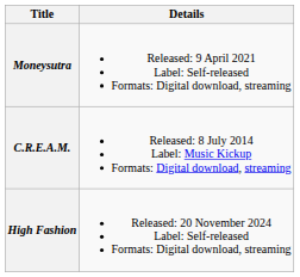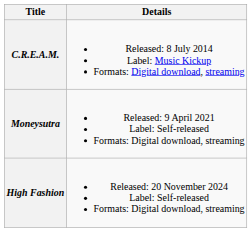 <table class="wikitable plainrowheaders" style="text-align:center;">
 <tr>
 <th scope="col">Title</th>
 <th scope="col">Details</th>
 </tr>
 <tr>
+<th scope="row"><em>C.R.E.A.M.</em></th>
+<td><br><ul><li>Released: 8 July 2014</li><li>Label: <a href='#'>Music Kickup</a></li><li>Formats: <a href='#'>Digital download</a>, <a href='#'>streaming</a></li></ul></td>
+</tr>
+<tr>
 <th scope="row"><em>Moneysutra</em></th>
 <td><br><ul><li>Released: 9 April 2021</li><li>Label: Self-released</li><li>Formats: Digital download, streaming</li></ul></td>
-</tr>
-<tr>
-<th scope="row"><em>C.R.E.A.M.</em></th>
-<td><br><ul><li>Released: 8 July 2014</li><li>Label: <a href='#'>Music Kickup</a></li><li>Formats: <a href='#'>Digital download</a>, <a href='#'>streaming</a></li></ul></td>
 </tr>
 <tr>
 <th scope="row"><em>High Fashion</em></th>
 <td><br><ul><li>Released: 20 November 2024</li><li>Label: Self-released</li><li>Formats: Digital download, streaming</li></ul></td>
 </tr>
 </table>
